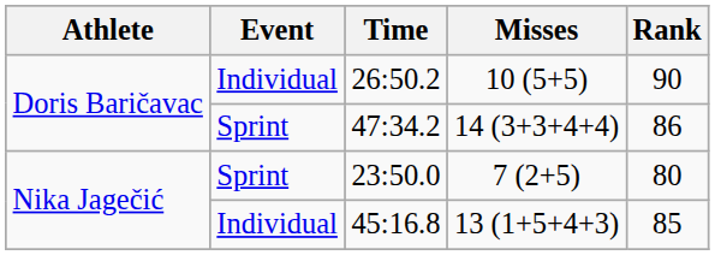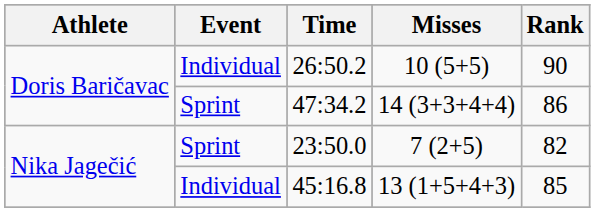 <table class="wikitable" style="font-size:90%">
 <tr>
 <th>Athlete</th>
 <th>Event</th>
 <th>Time</th>
 <th>Misses</th>
 <th>Rank</th>
 </tr>
 <tr align=center>
 <td align=left rowspan=2><a href='#'>Doris Baričavac</a></td>
 <td align=left><a href='#'>Individual</a></td>
 <td>26:50.2</td>
 <td>10 (5+5)</td>
 <td>90</td>
 </tr>
 <tr align=center>
 <td align=left><a href='#'>Sprint</a></td>
 <td>47:34.2</td>
 <td>14 (3+3+4+4)</td>
 <td>86</td>
 </tr>
 <tr align=center>
 <td align=left rowspan=2><a href='#'>Nika Jagečić</a></td>
 <td align=left><a href='#'>Sprint</a></td>
 <td>23:50.0</td>
 <td>7 (2+5)</td>
-<td>80</td>
+<td>82</td>
 </tr>
 <tr align=center>
 <td align=left><a href='#'>Individual</a></td>
 <td>45:16.8</td>
 <td>13 (1+5+4+3)</td>
 <td>85</td>
 </tr>
 </table>
